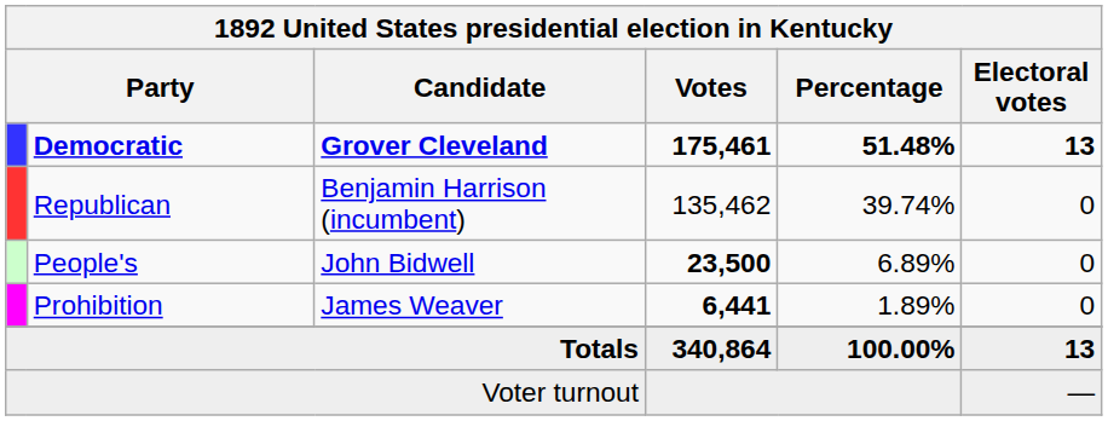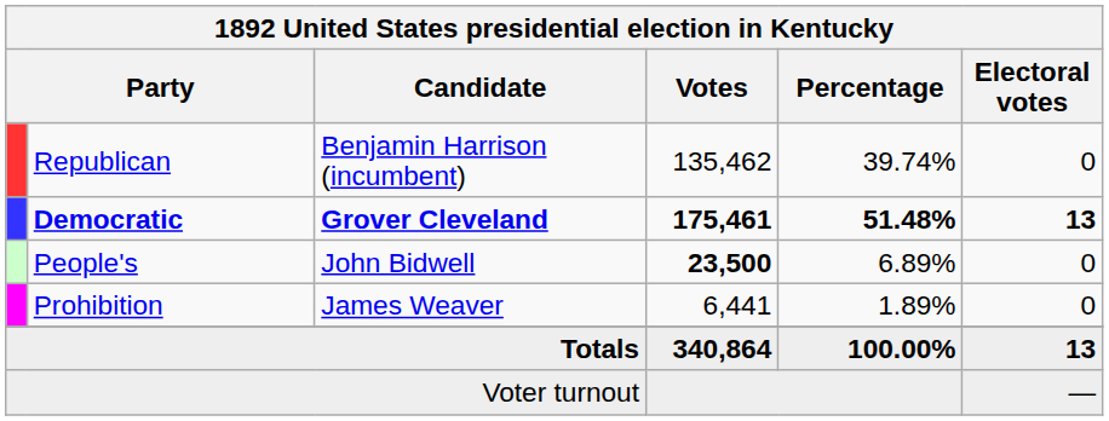 <table class="wikitable" style="font-size: 95%;">
 <tr>
 <th colspan="6">1892 United States presidential election in Kentucky</th>
 </tr>
 <tr>
 <th colspan="2" style="width: 15em">Party</th>
 <th style="width: 17em">Candidate</th>
 <th style="width: 5em">Votes</th>
 <th style="width: 7em">Percentage</th>
 <th style="width: 5em">Electoral votes</th>
 </tr>
 <tr>
+<th style="background-color:#FF3333; width: 3px"></th>
+<td style="width: 130px"><a href='#'>Republican</a></td>
+<td><a href='#'>Benjamin Harrison</a> (<a href='#'>incumbent</a>)</td>
+<td align="right">135,462</td>
+<td align="right">39.74%</td>
+<td align="right">0</td>
+</tr>
+<tr>
 <th style="background-color:#3333FF; width: 3px"></th>
 <td style="width: 130px"><strong><a href='#'>Democratic</a></strong></td>
 <td><strong><a href='#'>Grover Cleveland</a></strong></td>
 <td align="right"><strong>175,461</strong></td>
 <td align="right"><strong>51.48%</strong></td>
 <td align="right"><strong>13</strong></td>
-</tr>
-<tr>
-<th style="background-color:#FF3333; width: 3px"></th>
-<td style="width: 130px"><a href='#'>Republican</a></td>
-<td><a href='#'>Benjamin Harrison</a> (<a href='#'>incumbent</a>)</td>
-<td align="right">135,462</td>
-<td align="right">39.74%</td>
-<td align="right">0</td>
 </tr>
 <tr>
 <th style="background-color:#CCFFCC; width: 3px"></th>
 <td style="width: 130px"><a href='#'>People's</a></td>
 <td><a href='#'>John Bidwell</a></td>
 <td align="right"><strong>23,500</strong></td>
 <td align="right">6.89%</td>
 <td align="right">0</td>
 </tr>
 <tr>
 <th style="background-color:#FF00FF; width: 3px"></th>
 <td style="width: 130px"><a href='#'>Prohibition</a></td>
 <td><a href='#'>James Weaver</a></td>
-<td align="right"><strong>6,441</strong></td>
+<td align="right">6,441</td>
 <td align="right">1.89%</td>
 <td align="right">0</td>
 </tr>
 <tr>
 </tr>
 <tr bgcolor="#EEEEEE">
 <td colspan="3" align="right"><strong>Totals</strong></td>
 <td align="right"><strong>340,864</strong></td>
 <td align="right"><strong>100.00%</strong></td>
 <td align="right"><strong>13</strong></td>
 </tr>
 <tr bgcolor="#EEEEEE">
 <td colspan="3" align="right">Voter turnout</td>
 <td colspan="2" align="right"></td>
 <td align="right">—</td>
 </tr>
 </table>
